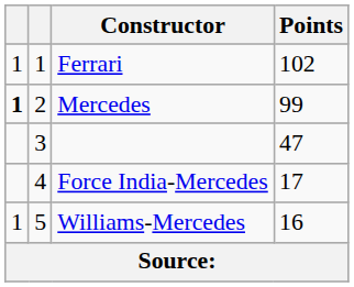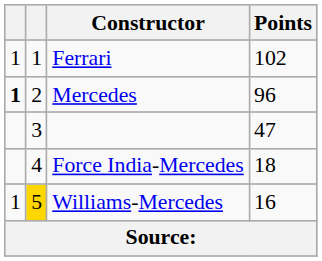 <table class="wikitable" style="font-size: 85%;">
 <tr>
 <th></th>
 <th></th>
 <th>Constructor</th>
 <th>Points</th>
 </tr>
 <tr>
 <td align="left"> 1</td>
 <td align="center">1</td>
 <td> <a href='#'>Ferrari</a></td>
 <td align="left">102</td>
 </tr>
 <tr>
 <td align="left"><strong> 1</strong></td>
 <td align="center">2</td>
 <td> <a href='#'>Mercedes</a></td>
-<td align="left">99</td>
+<td align="left">96</td>
 </tr>
 <tr>
 <td align="left"></td>
 <td align="center">3</td>
 <td></td>
 <td align="left">47</td>
 </tr>
 <tr>
 <td align="left"></td>
 <td align="center">4</td>
 <td> <a href='#'>Force India</a>-<a href='#'>Mercedes</a></td>
-<td align="left">17</td>
+<td align="left">18</td>
 </tr>
 <tr>
 <td align="left"> 1</td>
-<td align="center">5</td>
+<td align="center" style="background: gold;">5</td>
 <td> <a href='#'>Williams</a>-<a href='#'>Mercedes</a></td>
 <td align="left">16</td>
 </tr>
 <tr>
 <th colspan=4>Source:</th>
 </tr>
 </table>
